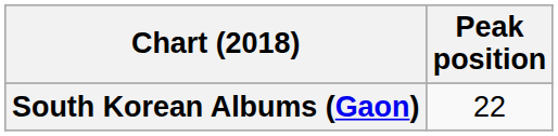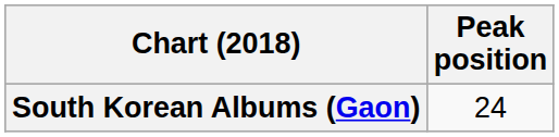 <table class="wikitable plainrowheaders" style="text-align:center">
 <tr>
 <th scope="col">Chart (2018)</th>
 <th scope="col">Peak<br> position</th>
 </tr>
 <tr>
 <th scope="row">South Korean Albums (<a href='#'>Gaon</a>)</th>
-<td>22</td>
+<td>24</td>
 </tr>
 </table>
